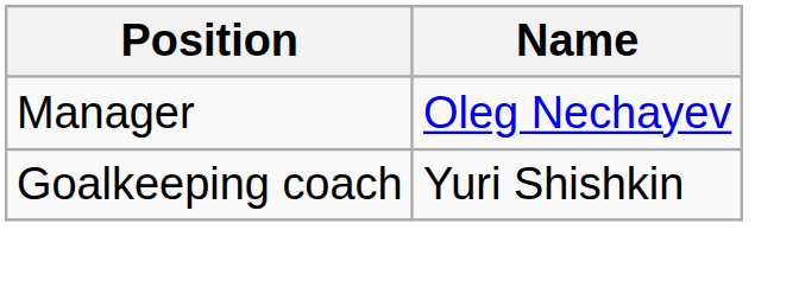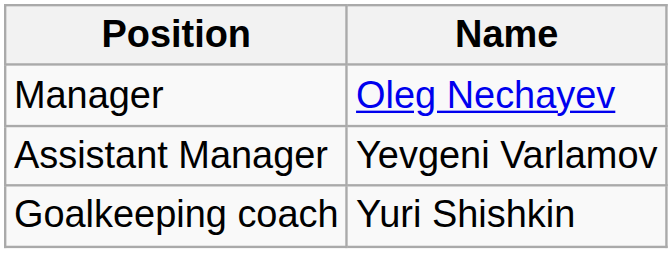 <table class="wikitable sortable" style="text-align: left;">
 <tr>
 <th>Position</th>
 <th>Name</th>
 </tr>
 <tr>
 <td>Manager</td>
 <td> <a href='#'>Oleg Nechayev</a></td>
 </tr>
 <tr>
+<td>Assistant Manager</td>
+<td> Yevgeni Varlamov</td>
+</tr>
+<tr>
 <td>Goalkeeping coach</td>
 <td> Yuri Shishkin</td>
 </tr>
 </table>
